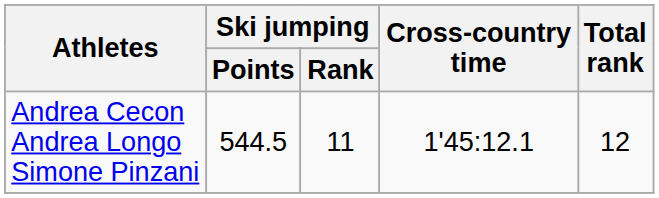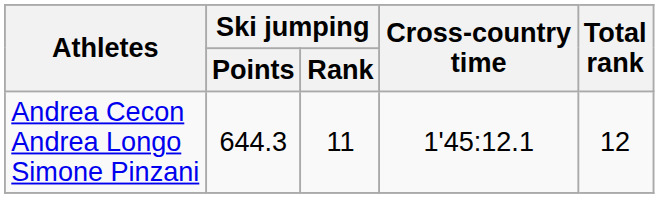 <table class="wikitable" border="1" style="font-size:90%">
 <tr>
 <th rowspan="2">Athletes</th>
 <th colspan="2">Ski jumping</th>
 <th rowspan="2">Cross-country <br> time</th>
 <th rowspan="2">Total <br> rank</th>
 </tr>
 <tr>
 <th>Points</th>
 <th>Rank</th>
 </tr>
 <tr>
 <td><a href='#'>Andrea Cecon</a><br><a href='#'>Andrea Longo</a><br><a href='#'>Simone Pinzani</a></td>
-<td align=center>544.5</td>
+<td align=center>644.3</td>
 <td align=center>11</td>
 <td align=center>1'45:12.1</td>
 <td align=center>12</td>
 </tr>
 </table>
